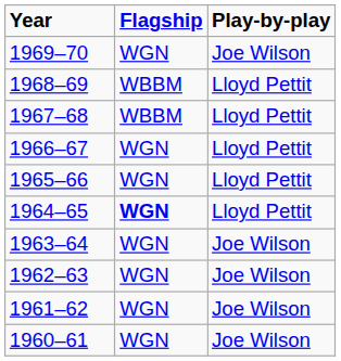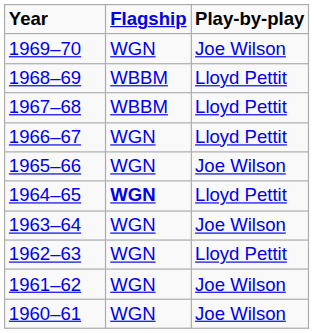 <table class="wikitable">
 <tr>
 <td width="80"><strong>Year</strong></td>
 <td><strong><a href='#'>Flagship</a></strong></td>
 <td><strong>Play-by-play</strong></td>
 </tr>
 <tr>
 <td><a href='#'>1969–70</a></td>
 <td><a href='#'>WGN</a></td>
 <td><a href='#'>Joe Wilson</a></td>
 </tr>
 <tr>
 <td><a href='#'>1968–69</a></td>
 <td><a href='#'>WBBM</a></td>
 <td><a href='#'>Lloyd Pettit</a></td>
 </tr>
 <tr>
 <td><a href='#'>1967–68</a></td>
 <td><a href='#'>WBBM</a></td>
 <td><a href='#'>Lloyd Pettit</a></td>
 </tr>
 <tr>
 <td><a href='#'>1966–67</a></td>
 <td><a href='#'>WGN</a></td>
 <td><a href='#'>Lloyd Pettit</a></td>
 </tr>
 <tr>
 <td><a href='#'>1965–66</a></td>
 <td><a href='#'>WGN</a></td>
-<td><a href='#'>Lloyd Pettit</a></td>
+<td><a href='#'>Joe Wilson</a></td>
 </tr>
 <tr>
 <td><a href='#'>1964–65</a></td>
 <td><strong><a href='#'>WGN</a></strong></td>
 <td><a href='#'>Lloyd Pettit</a></td>
 </tr>
 <tr>
 <td><a href='#'>1963–64</a></td>
 <td><a href='#'>WGN</a></td>
 <td><a href='#'>Joe Wilson</a></td>
 </tr>
 <tr>
 <td><a href='#'>1962–63</a></td>
 <td><a href='#'>WGN</a></td>
-<td><a href='#'>Joe Wilson</a></td>
+<td><a href='#'>Lloyd Pettit</a></td>
 </tr>
 <tr>
 <td><a href='#'>1961–62</a></td>
 <td><a href='#'>WGN</a></td>
 <td><a href='#'>Joe Wilson</a></td>
 </tr>
 <tr>
 <td><a href='#'>1960–61</a></td>
 <td><a href='#'>WGN</a></td>
 <td><a href='#'>Joe Wilson</a></td>
 </tr>
 </table>
